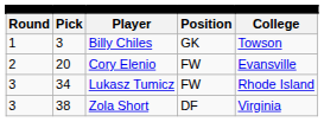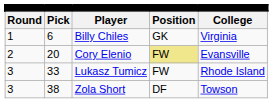 <table class="wikitable sortable" style="text-align:center; font-size:90%; text-align:left;">
 <tr style="border-spacing: 2px; border: 2px solid black;">
 <td colspan="7" bgcolor="#000000" color="#000000" border="#FED000" align="center"><strong></strong></td>
 </tr>
 <tr>
 <th><strong>Round</strong></th>
 <th><strong>Pick</strong></th>
 <th><strong>Player</strong></th>
 <th><strong>Position</strong></th>
 <th><strong>College</strong></th>
 </tr>
 <tr>
 <td>1</td>
-<td>3</td>
+<td>6</td>
 <td> <a href='#'>Billy Chiles</a></td>
 <td>GK</td>
-<td><a href='#'>Towson</a></td>
+<td><a href='#'>Virginia</a></td>
 </tr>
 <tr>
 <td>2</td>
 <td>20</td>
 <td> <a href='#'>Cory Elenio</a></td>
-<td>FW</td>
+<td style="background: khaki;">FW</td>
 <td><a href='#'>Evansville</a></td>
 </tr>
 <tr>
 <td>3</td>
-<td>34</td>
+<td>33</td>
 <td> <a href='#'>Lukasz Tumicz</a></td>
 <td>FW</td>
 <td><a href='#'>Rhode Island</a></td>
 </tr>
 <tr>
 <td>3</td>
 <td>38</td>
 <td> <a href='#'>Zola Short</a></td>
 <td>DF</td>
-<td><a href='#'>Virginia</a></td>
+<td><a href='#'>Towson</a></td>
 </tr>
 </table>
